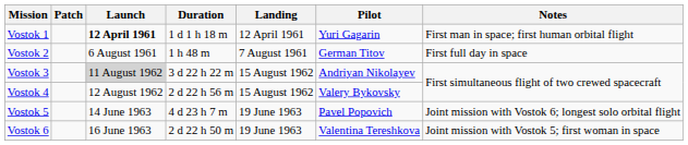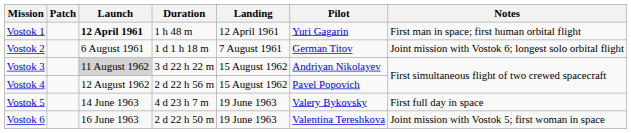 <table class="wikitable" style="font-size: 95%;">
 <tr>
 <th>Mission</th>
 <th>Patch</th>
 <th>Launch</th>
 <th>Duration</th>
 <th>Landing</th>
 <th>Pilot</th>
 <th>Notes</th>
 </tr>
 <tr>
 <td><a href='#'>Vostok 1</a></td>
 <td></td>
 <td><strong>12 April 1961</strong></td>
-<td>1 d 1 h 18 m</td>
+<td>1 h 48 m</td>
 <td>12 April 1961</td>
 <td><a href='#'>Yuri Gagarin</a></td>
 <td>First man in space; first human orbital flight</td>
 </tr>
 <tr>
 <td><a href='#'>Vostok 2</a></td>
 <td></td>
 <td>6 August 1961</td>
-<td>1 h 48 m</td>
+<td>1 d 1 h 18 m</td>
 <td>7 August 1961</td>
 <td><a href='#'>German Titov</a></td>
-<td>First full day in space</td>
+<td>Joint mission with Vostok 6; longest solo orbital flight</td>
 </tr>
 <tr>
 <td><a href='#'>Vostok 3</a></td>
 <td></td>
 <td style="background: lightgrey;">11 August 1962</td>
 <td>3 d 22 h 22 m</td>
 <td>15 August 1962</td>
 <td><a href='#'>Andriyan Nikolayev</a></td>
 <td rowspan="2">First simultaneous flight of two crewed spacecraft</td>
 </tr>
 <tr>
 <td><a href='#'>Vostok 4</a></td>
 <td></td>
 <td>12 August 1962</td>
 <td>2 d 22 h 56 m</td>
 <td>15 August 1962</td>
-<td><a href='#'>Valery Bykovsky</a></td>
+<td><a href='#'>Pavel Popovich</a></td>
 </tr>
 <tr>
 <td><a href='#'>Vostok 5</a></td>
 <td></td>
 <td>14 June 1963</td>
 <td>4 d 23 h 7 m</td>
 <td>19 June 1963</td>
-<td><a href='#'>Pavel Popovich</a></td>
-<td>Joint mission with Vostok 6; longest solo orbital flight</td>
+<td><a href='#'>Valery Bykovsky</a></td>
+<td>First full day in space</td>
 </tr>
 <tr>
 <td><a href='#'>Vostok 6</a></td>
 <td></td>
 <td>16 June 1963</td>
 <td>2 d 22 h 50 m</td>
 <td>19 June 1963</td>
 <td><a href='#'>Valentina Tereshkova</a></td>
 <td>Joint mission with Vostok 5; first woman in space</td>
 </tr>
 </table>
